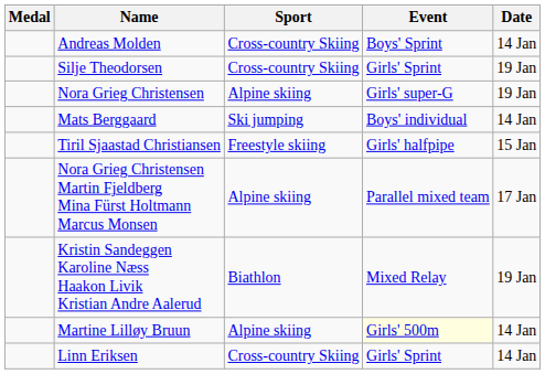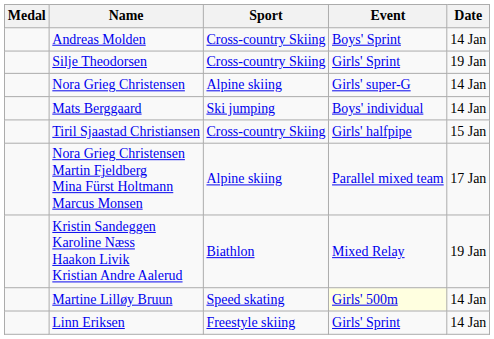 <table class="wikitable sortable" style="font-size:90%">
 <tr>
 <th>Medal</th>
 <th>Name</th>
 <th>Sport</th>
 <th>Event</th>
 <th>Date</th>
 </tr>
 <tr>
 <td></td>
 <td><a href='#'>Andreas Molden</a></td>
 <td><a href='#'>Cross-country Skiing</a></td>
 <td><a href='#'>Boys' Sprint</a></td>
 <td>14 Jan</td>
 </tr>
 <tr>
 <td></td>
 <td><a href='#'>Silje Theodorsen</a></td>
 <td><a href='#'>Cross-country Skiing</a></td>
 <td><a href='#'>Girls' Sprint</a></td>
 <td>19 Jan</td>
 </tr>
 <tr>
 <td></td>
 <td><a href='#'>Nora Grieg Christensen</a></td>
 <td><a href='#'>Alpine skiing</a></td>
 <td><a href='#'>Girls' super-G</a></td>
-<td>19 Jan</td>
+<td>14 Jan</td>
 </tr>
 <tr>
 <td></td>
 <td><a href='#'>Mats Berggaard</a></td>
 <td><a href='#'>Ski jumping</a></td>
 <td><a href='#'>Boys' individual</a></td>
 <td>14 Jan</td>
 </tr>
 <tr>
 <td></td>
 <td><a href='#'>Tiril Sjaastad Christiansen</a></td>
-<td><a href='#'>Freestyle skiing</a></td>
+<td><a href='#'>Cross-country Skiing</a></td>
 <td><a href='#'>Girls' halfpipe</a></td>
 <td>15 Jan</td>
 </tr>
 <tr>
 <td></td>
 <td><a href='#'>Nora Grieg Christensen</a><br><a href='#'>Martin Fjeldberg</a><br><a href='#'>Mina Fürst Holtmann</a><br><a href='#'>Marcus Monsen</a></td>
 <td><a href='#'>Alpine skiing</a></td>
 <td><a href='#'>Parallel mixed team</a></td>
 <td>17 Jan</td>
 </tr>
 <tr>
 <td></td>
 <td><a href='#'>Kristin Sandeggen</a><br><a href='#'>Karoline Næss</a><br><a href='#'>Haakon Livik</a><br><a href='#'>Kristian Andre Aalerud</a></td>
 <td><a href='#'>Biathlon</a></td>
 <td><a href='#'>Mixed Relay</a></td>
 <td>19 Jan</td>
 </tr>
 <tr>
 <td></td>
 <td><a href='#'>Martine Lilløy Bruun</a></td>
-<td><a href='#'>Alpine skiing</a></td>
+<td><a href='#'>Speed skating</a></td>
 <td style="background: lightyellow;"><a href='#'>Girls' 500m</a></td>
 <td>14 Jan</td>
 </tr>
 <tr>
 <td></td>
 <td><a href='#'>Linn Eriksen</a></td>
-<td><a href='#'>Cross-country Skiing</a></td>
+<td><a href='#'>Freestyle skiing</a></td>
 <td><a href='#'>Girls' Sprint</a></td>
 <td>14 Jan</td>
 </tr>
 </table>
